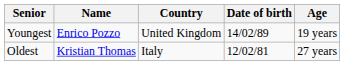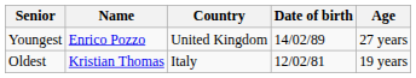 <table class="wikitable">
 <tr>
 <th>Senior</th>
 <th>Name</th>
 <th>Country</th>
 <th>Date of birth</th>
 <th>Age</th>
 </tr>
 <tr>
 <td>Youngest</td>
 <td><a href='#'>Enrico Pozzo</a></td>
 <td>United Kingdom </td>
 <td>14/02/89</td>
-<td>19 years</td>
+<td>27 years</td>
 </tr>
 <tr>
 <td>Oldest</td>
 <td><a href='#'>Kristian Thomas</a></td>
 <td>Italy </td>
 <td>12/02/81</td>
-<td>27 years</td>
+<td>19 years</td>
 </tr>
 </table>
